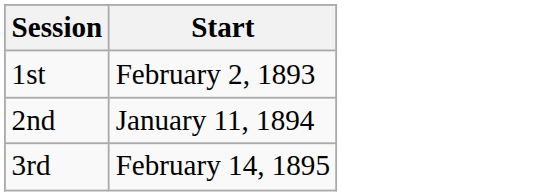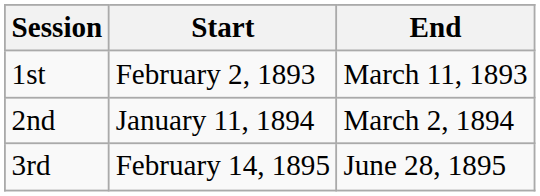 <table class="wikitable">
 <tr>
 <th>Session</th>
 <th>Start</th>
+<th>End</th>
 </tr>
 <tr>
 <td>1st</td>
 <td>February 2, 1893</td>
+<td>March 11, 1893</td>
 </tr>
 <tr>
 <td>2nd</td>
 <td>January 11, 1894</td>
+<td>March 2, 1894</td>
 </tr>
 <tr>
 <td>3rd</td>
 <td>February 14, 1895</td>
+<td>June 28, 1895</td>
 </tr>
 </table>
